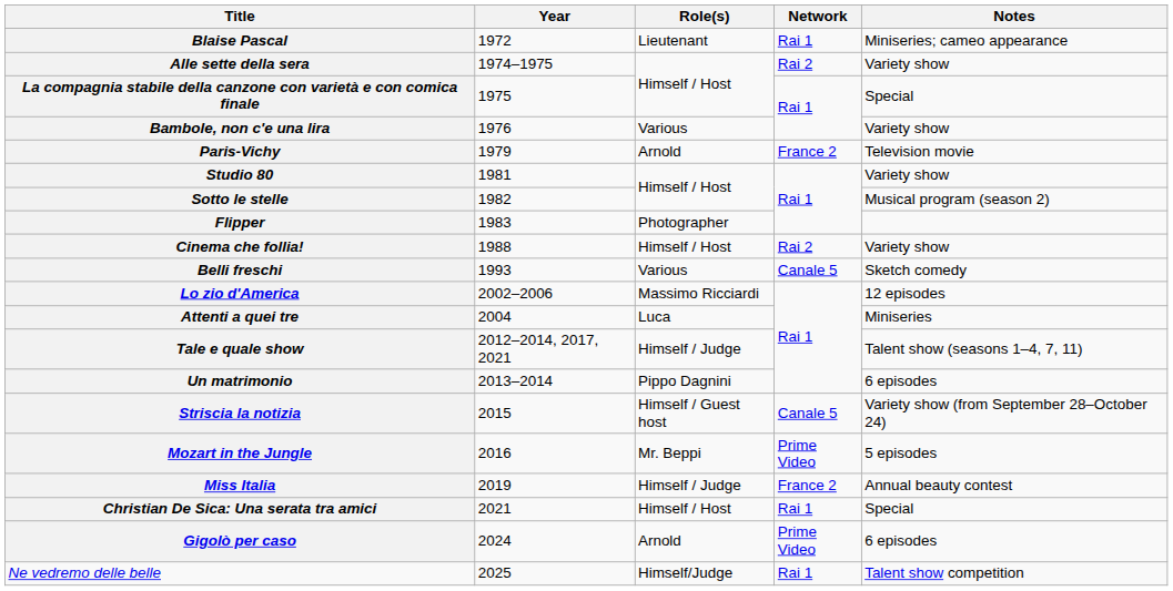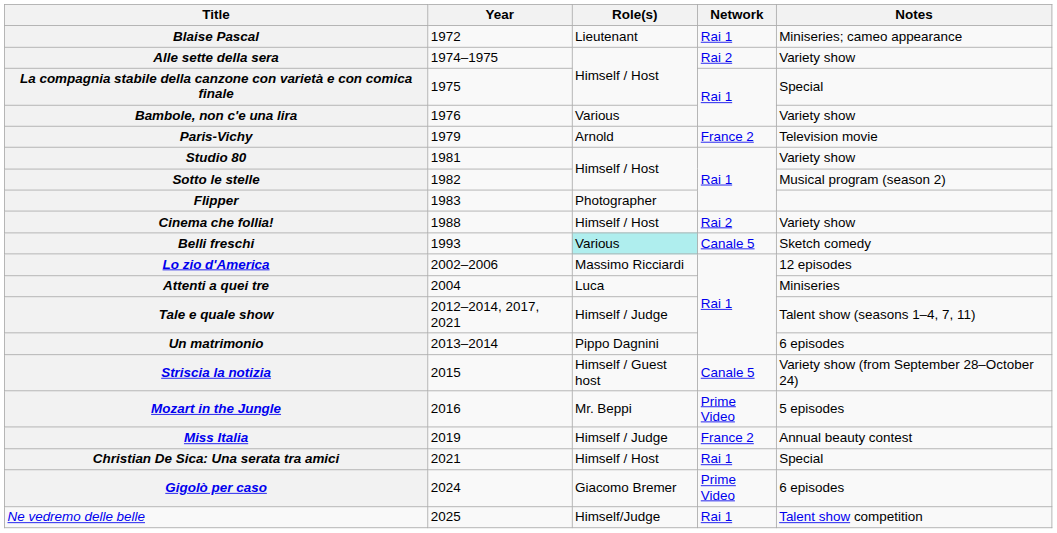 <table class="wikitable plainrowheaders sortable">
 <tr>
 <th scope="col">Title</th>
 <th scope="col">Year</th>
 <th scope="col">Role(s)</th>
 <th scope="col">Network</th>
 <th scope="col" class="unsortable">Notes</th>
 </tr>
 <tr>
 <th scope="row"><em>Blaise Pascal</em></th>
 <td>1972</td>
 <td>Lieutenant</td>
 <td><a href='#'>Rai 1</a></td>
 <td>Miniseries; cameo appearance</td>
 </tr>
 <tr>
 <th scope="row"><em>Alle sette della sera</em></th>
 <td>1974–1975</td>
 <td rowspan="2">Himself / Host</td>
 <td><a href='#'>Rai 2</a></td>
 <td>Variety show</td>
 </tr>
 <tr>
 <th scope="row"><em>La compagnia stabile della canzone con varietà e con comica finale</em></th>
 <td>1975</td>
 <td rowspan="2"><a href='#'>Rai 1</a></td>
 <td>Special</td>
 </tr>
 <tr>
 <th scope="row"><em>Bambole, non c'e una lira</em></th>
 <td>1976</td>
 <td>Various</td>
 <td>Variety show</td>
 </tr>
 <tr>
 <th scope="row"><em>Paris-Vichy</em></th>
 <td>1979</td>
 <td>Arnold</td>
 <td><a href='#'>France 2</a></td>
 <td>Television movie</td>
 </tr>
 <tr>
 <th scope="row"><em>Studio 80</em></th>
 <td>1981</td>
 <td rowspan="2">Himself / Host</td>
 <td rowspan="3"><a href='#'>Rai 1</a></td>
 <td>Variety show</td>
 </tr>
 <tr>
 <th scope="row"><em>Sotto le stelle</em></th>
 <td>1982</td>
 <td>Musical program (season 2)</td>
 </tr>
 <tr>
 <th scope="row"><em>Flipper</em></th>
 <td>1983</td>
 <td>Photographer</td>
 <td></td>
 </tr>
 <tr>
 <th scope="row"><em>Cinema che follia!</em></th>
 <td>1988</td>
 <td>Himself / Host</td>
 <td><a href='#'>Rai 2</a></td>
 <td>Variety show</td>
 </tr>
 <tr>
 <th scope="row"><em>Belli freschi</em></th>
 <td>1993</td>
-<td>Various</td>
+<td style="background: paleturquoise;">Various</td>
 <td><a href='#'>Canale 5</a></td>
 <td>Sketch comedy</td>
 </tr>
 <tr>
 <th scope="row"><em><a href='#'>Lo zio d'America</a></em></th>
 <td>2002–2006</td>
 <td>Massimo Ricciardi</td>
 <td rowspan="4"><a href='#'>Rai 1</a></td>
 <td>12 episodes</td>
 </tr>
 <tr>
 <th scope="row"><em>Attenti a quei tre</em></th>
 <td>2004</td>
 <td>Luca</td>
 <td>Miniseries</td>
 </tr>
 <tr>
 <th scope="row"><em>Tale e quale show</em></th>
 <td>2012–2014, 2017, 2021</td>
 <td>Himself / Judge</td>
 <td>Talent show (seasons 1–4, 7, 11)</td>
 </tr>
 <tr>
 <th scope="row"><em>Un matrimonio</em></th>
 <td>2013–2014</td>
 <td>Pippo Dagnini</td>
 <td>6 episodes</td>
 </tr>
 <tr>
 <th scope="row"><em><a href='#'>Striscia la notizia</a></em></th>
 <td>2015</td>
 <td>Himself / Guest host</td>
 <td><a href='#'>Canale 5</a></td>
 <td>Variety show (from September 28–October 24)</td>
 </tr>
 <tr>
 <th scope="row"><em><a href='#'>Mozart in the Jungle</a></em></th>
 <td>2016</td>
 <td>Mr. Beppi</td>
 <td><a href='#'>Prime Video</a></td>
 <td>5 episodes</td>
 </tr>
 <tr>
 <th scope="row"><em><a href='#'>Miss Italia</a></em></th>
 <td>2019</td>
 <td>Himself / Judge</td>
 <td><a href='#'>France 2</a></td>
 <td>Annual beauty contest</td>
 </tr>
 <tr>
 <th scope="row"><em>Christian De Sica: Una serata tra amici</em></th>
 <td>2021</td>
 <td>Himself / Host</td>
 <td><a href='#'>Rai 1</a></td>
 <td>Special</td>
 </tr>
 <tr>
 <th scope="row"><em><a href='#'>Gigolò per caso</a></em></th>
 <td>2024</td>
-<td>Arnold</td>
+<td>Giacomo Bremer</td>
 <td><a href='#'>Prime Video</a></td>
 <td>6 episodes</td>
 </tr>
 <tr>
 <td><em><a href='#'>Ne vedremo delle belle</a></em></td>
 <td>2025</td>
 <td>Himself/Judge</td>
 <td><a href='#'>Rai 1</a></td>
 <td><a href='#'>Talent show</a> competition</td>
 </tr>
 </table>
